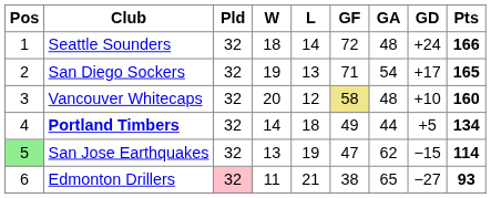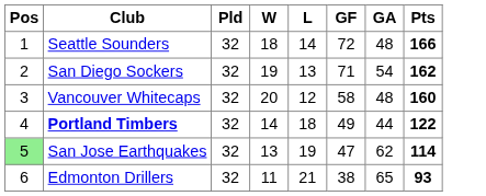 <table class="toccolours" border="1" cellpadding="4" cellspacing="0" style="text-align:center; border-collapse: collapse; margin:0;">
 <tr>
 <th width=30>Pos</th>
 <th>Club</th>
 <th width=30>Pld</th>
 <th width=30>W</th>
 <th width=30>L</th>
 <th width=30>GF</th>
 <th width=30>GA</th>
-<th width=30>GD</th>
 <th width=30>Pts</th>
 </tr>
 <tr>
 <td>1</td>
 <td align=left><a href='#'>Seattle Sounders</a></td>
 <td>32</td>
 <td>18</td>
 <td>14</td>
 <td>72</td>
 <td>48</td>
-<td>+24</td>
 <td><strong>166</strong></td>
 </tr>
 <tr>
 <td>2</td>
 <td align=left><a href='#'>San Diego Sockers</a></td>
 <td>32</td>
 <td>19</td>
 <td>13</td>
 <td>71</td>
 <td>54</td>
-<td>+17</td>
-<td><strong>165</strong></td>
+<td><strong>162</strong></td>
 </tr>
 <tr>
 <td>3</td>
 <td align=left><a href='#'>Vancouver Whitecaps</a></td>
 <td>32</td>
 <td>20</td>
 <td>12</td>
-<td style="background: khaki;">58</td>
+<td>58</td>
 <td>48</td>
-<td>+10</td>
 <td><strong>160</strong></td>
 </tr>
 <tr>
 <td>4</td>
 <td align=left><strong><a href='#'>Portland Timbers</a></strong></td>
 <td>32</td>
 <td>14</td>
 <td>18</td>
 <td>49</td>
 <td>44</td>
-<td>+5</td>
-<td><strong>134</strong></td>
+<td><strong>122</strong></td>
 </tr>
 <tr>
 <td style="background: lightgreen;">5</td>
 <td align=left><a href='#'>San Jose Earthquakes</a></td>
 <td>32</td>
 <td>13</td>
 <td>19</td>
 <td>47</td>
 <td>62</td>
-<td>−15</td>
 <td><strong>114</strong></td>
 </tr>
 <tr>
 <td>6</td>
 <td align=left><a href='#'>Edmonton Drillers</a></td>
-<td style="background: pink;">32</td>
+<td>32</td>
 <td>11</td>
 <td>21</td>
 <td>38</td>
 <td>65</td>
-<td>−27</td>
 <td><strong>93</strong></td>
 </tr>
 </table>
